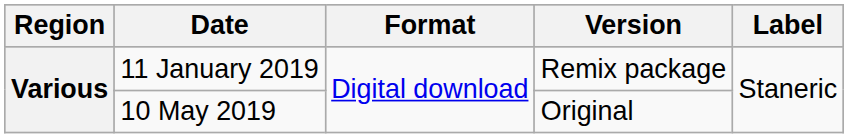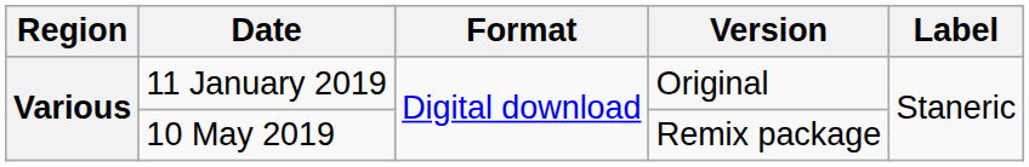 <table class="wikitable plainrowheaders">
 <tr>
 <th>Region</th>
 <th>Date</th>
 <th>Format</th>
 <th>Version</th>
 <th>Label</th>
 </tr>
 <tr>
 <th scope="row" rowspan="5">Various</th>
 <td>11 January 2019</td>
 <td rowspan="2"><a href='#'>Digital download</a></td>
-<td>Remix package</td>
+<td>Original</td>
 <td rowspan="2">Staneric</td>
 </tr>
 <tr>
 <td>10 May 2019</td>
-<td>Original</td>
+<td>Remix package</td>
 </tr>
 </table>
